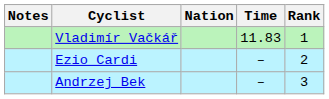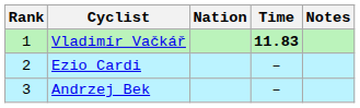 <table class="wikitable sortable" style="text-align:center">
 <tr>
-<th>Notes</th>
+<th>Rank</th>
 <th>Cyclist</th>
 <th>Nation</th>
 <th>Time</th>
-<th>Rank</th>
+<th>Notes</th>
 </tr>
 <tr bgcolor=bbf3bb>
-<td></td>
+<td>1</td>
 <td align=left data-sort-value="Vačkář, Vladimír"><a href='#'>Vladimír Vačkář</a></td>
 <td align=left></td>
-<td>11.83</td>
-<td>1</td>
+<td><strong>11.83</strong></td>
+<td></td>
 </tr>
 <tr bgcolor=bbf3ff>
-<td></td>
+<td>2</td>
 <td align=left data-sort-value="Cardi, Ezio"><a href='#'>Ezio Cardi</a></td>
 <td align=left></td>
 <td>–</td>
-<td>2</td>
+<td></td>
 </tr>
 <tr bgcolor=bbf3ff>
-<td></td>
+<td>3</td>
 <td align=left data-sort-value="Bek, Andrzej"><a href='#'>Andrzej Bek</a></td>
 <td align=left></td>
 <td>–</td>
-<td>3</td>
+<td></td>
 </tr>
 </table>
